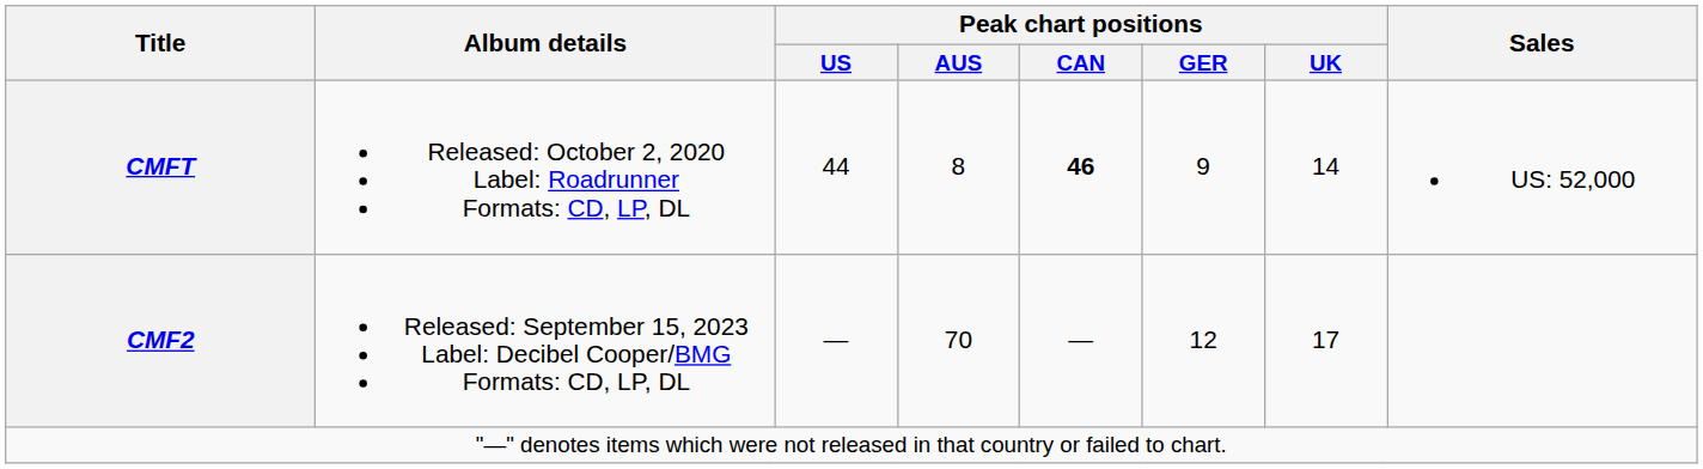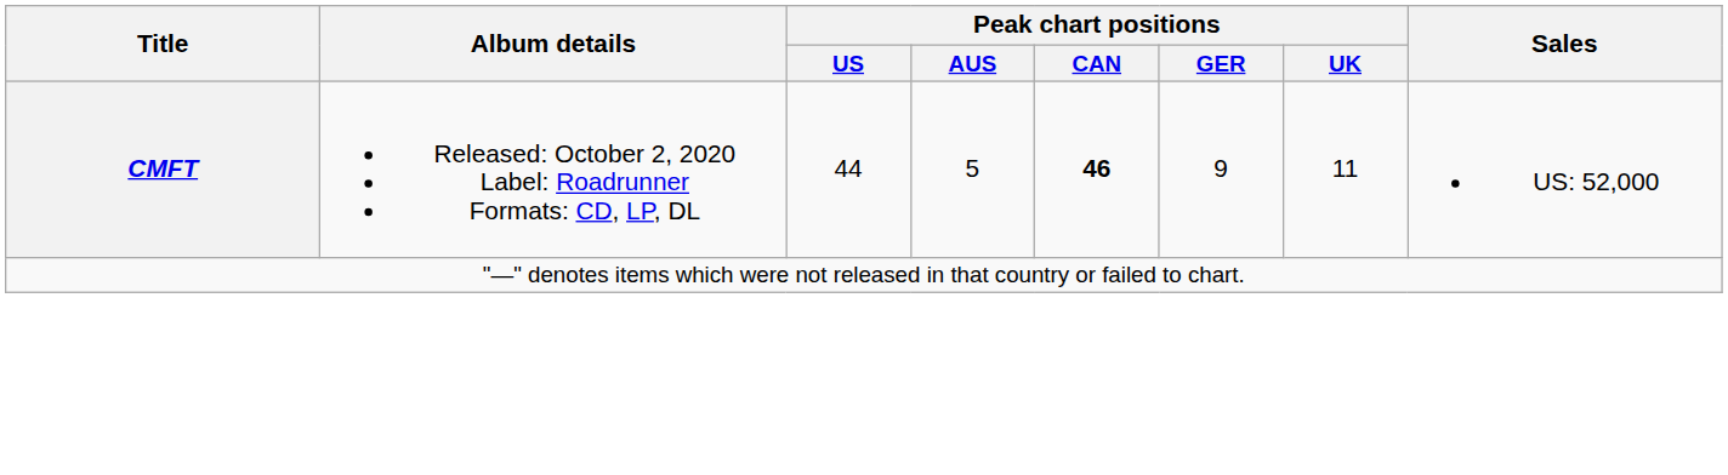 <table class="wikitable plainrowheaders" style="text-align:center;">
 <tr>
 <th scope="col" rowspan="2" style="width:12em;">Title</th>
 <th scope="col" rowspan="2" style="width:18em;">Album details</th>
 <th scope="col" colspan="5">Peak chart positions</th>
 <th scope="col" rowspan="2" style="width:12em;">Sales</th>
 </tr>
 <tr>
 <th style="width:5em; font-size:90%;"><a href='#'>US</a><br></th>
 <th style="width:5em; font-size:90%;"><a href='#'>AUS</a><br></th>
 <th style="width:5em; font-size:90%;"><a href='#'>CAN</a><br></th>
 <th style="width:5em; font-size:90%;"><a href='#'>GER</a><br></th>
 <th style="width:5em; font-size:90%;"><a href='#'>UK</a><br></th>
 </tr>
 <tr>
 <th scope="row"><em><a href='#'>CMFT</a></em></th>
 <td><br><ul><li>Released: October 2, 2020</li><li>Label: <a href='#'>Roadrunner</a></li><li>Formats: <a href='#'>CD</a>, <a href='#'>LP</a>, DL</li></ul></td>
 <td>44</td>
-<td>8</td>
+<td>5</td>
 <td><strong>46</strong></td>
 <td>9</td>
-<td>14</td>
+<td>11</td>
 <td><br><ul><li>US: 52,000</li></ul></td>
-</tr>
-<tr>
-<th scope="row"><em><a href='#'>CMF2</a></em></th>
-<td><br><ul><li>Released: September 15, 2023</li><li>Label: Decibel Cooper/<a href='#'>BMG</a></li><li>Formats: CD, LP, DL</li></ul></td>
-<td>—</td>
-<td>70</td>
-<td>—</td>
-<td>12</td>
-<td>17</td>
-<td></td>
 </tr>
 <tr>
 <td colspan="8" style="font-size:90%">"—" denotes items which were not released in that country or failed to chart.</td>
 </tr>
 </table>
